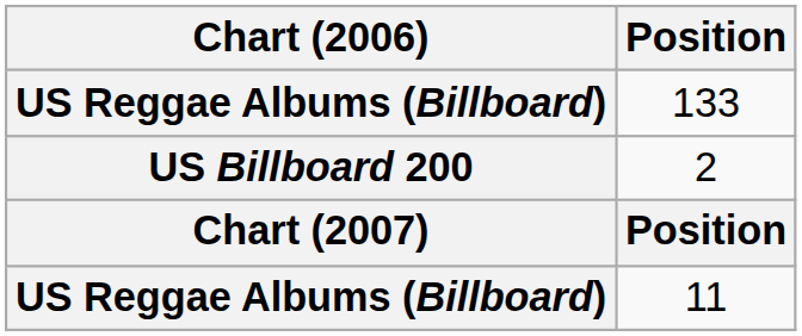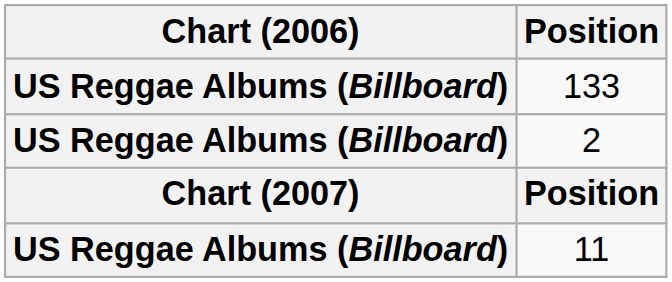 <table class="wikitable plainrowheaders" style="text-align:center">
 <tr>
 <th scope="col">Chart (2006)</th>
 <th scope="col">Position</th>
 </tr>
 <tr>
 <th scope="row">US Reggae Albums (<em>Billboard</em>)</th>
 <td>133</td>
 </tr>
 <tr>
-<th scope="row">US <em>Billboard</em> 200</th>
+<th scope="row">US Reggae Albums (<em>Billboard</em>)</th>
 <td>2</td>
 </tr>
 <tr>
 <th scope="col">Chart (2007)</th>
 <th scope="col">Position</th>
 </tr>
 <tr>
 <th scope="row">US Reggae Albums (<em>Billboard</em>)</th>
 <td>11</td>
 </tr>
 </table>
